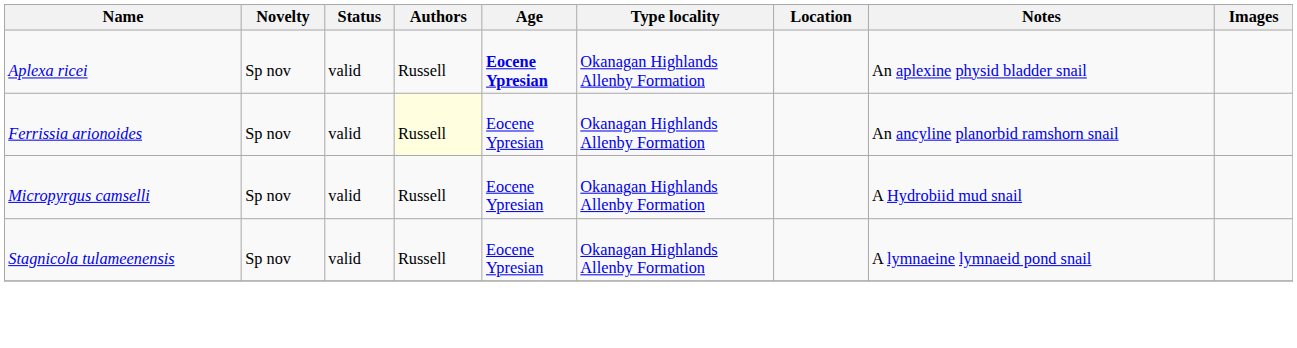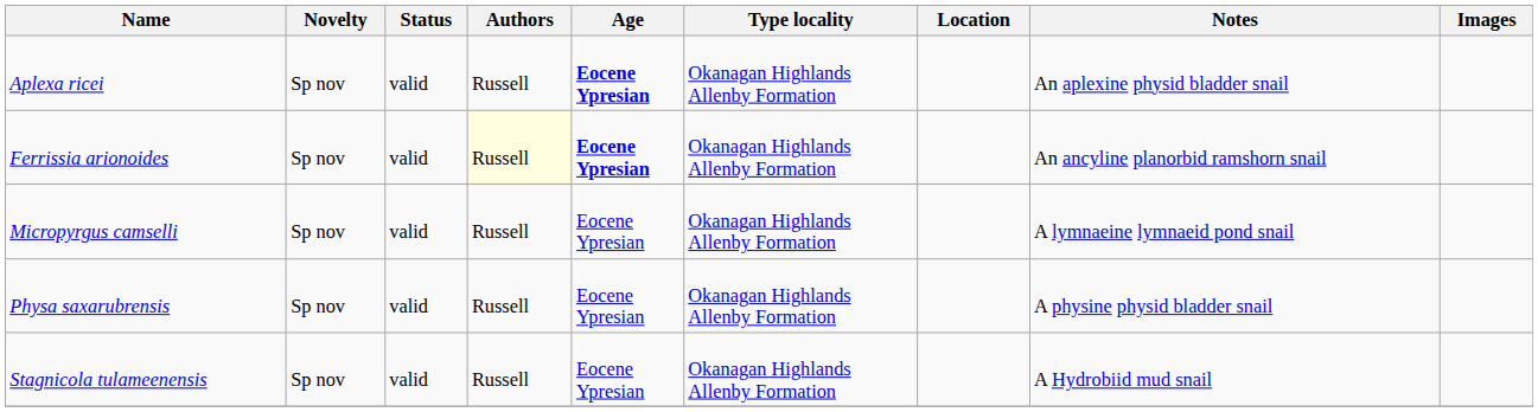 <table class="wikitable sortable" align="center" width="100%">
 <tr>
 <th>Name</th>
 <th>Novelty</th>
 <th>Status</th>
 <th>Authors</th>
 <th>Age</th>
 <th>Type locality</th>
 <th>Location</th>
 <th>Notes</th>
 <th>Images</th>
 </tr>
 <tr>
 <td><br><em><a href='#'>Aplexa ricei</a></em></td>
 <td><br>Sp nov</td>
 <td><br>valid</td>
 <td><br>Russell</td>
 <td><strong><br><a href='#'>Eocene</a><br><a href='#'>Ypresian</a></strong></td>
 <td><br><a href='#'>Okanagan Highlands</a><br><a href='#'>Allenby Formation</a></td>
 <td><br><br></td>
 <td><br>An <a href='#'>aplexine</a> <a href='#'>physid bladder snail</a></td>
 <td></td>
 </tr>
 <tr>
 <td><br><em><a href='#'>Ferrissia arionoides</a></em></td>
 <td><br>Sp nov</td>
 <td><br>valid</td>
 <td style="background: lightyellow;"><br>Russell</td>
-<td><br><a href='#'>Eocene</a><br><a href='#'>Ypresian</a></td>
+<td><strong><br><a href='#'>Eocene</a><br><a href='#'>Ypresian</a></strong></td>
 <td><br><a href='#'>Okanagan Highlands</a><br><a href='#'>Allenby Formation</a></td>
 <td><br><br></td>
 <td><br>An <a href='#'>ancyline</a> <a href='#'>planorbid ramshorn snail</a></td>
 <td></td>
 </tr>
 <tr>
 <td><br><em><a href='#'>Micropyrgus camselli</a></em></td>
 <td><br>Sp nov</td>
 <td><br>valid</td>
 <td><br>Russell</td>
 <td><br><a href='#'>Eocene</a><br><a href='#'>Ypresian</a></td>
 <td><br><a href='#'>Okanagan Highlands</a><br><a href='#'>Allenby Formation</a></td>
 <td><br><br></td>
-<td><br>A <a href='#'>Hydrobiid mud snail</a></td>
+<td><br>A <a href='#'>lymnaeine</a> <a href='#'>lymnaeid pond snail</a></td>
+<td></td>
+</tr>
+<tr>
+<td><br><em><a href='#'>Physa saxarubrensis</a></em></td>
+<td><br>Sp nov</td>
+<td><br>valid</td>
+<td><br>Russell</td>
+<td><br><a href='#'>Eocene</a><br><a href='#'>Ypresian</a></td>
+<td><br><a href='#'>Okanagan Highlands</a><br><a href='#'>Allenby Formation</a></td>
+<td><br><br></td>
+<td><br>A <a href='#'>physine</a> <a href='#'>physid bladder snail</a></td>
 <td></td>
 </tr>
 <tr>
 <td><br><em><a href='#'>Stagnicola tulameenensis</a></em></td>
 <td><br>Sp nov</td>
 <td><br>valid</td>
 <td><br>Russell</td>
 <td><br><a href='#'>Eocene</a><br><a href='#'>Ypresian</a></td>
 <td><br><a href='#'>Okanagan Highlands</a><br><a href='#'>Allenby Formation</a></td>
 <td><br><br></td>
-<td><br>A <a href='#'>lymnaeine</a> <a href='#'>lymnaeid pond snail</a></td>
+<td><br>A <a href='#'>Hydrobiid mud snail</a></td>
 <td></td>
 </tr>
 <tr>
 </tr>
 </table>
